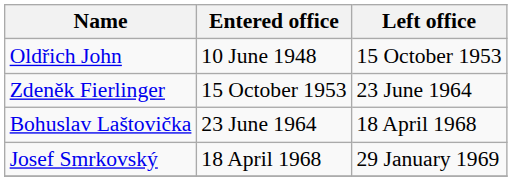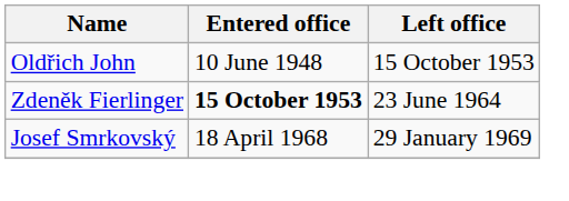 <table class="wikitable">
 <tr>
 <th>Name</th>
 <th>Entered office</th>
 <th>Left office</th>
 </tr>
 <tr>
 <td><a href='#'>Oldřich John</a></td>
 <td>10 June 1948</td>
 <td>15 October 1953</td>
 </tr>
 <tr>
 <td><a href='#'>Zdeněk Fierlinger</a></td>
-<td>15 October 1953</td>
+<td><strong>15 October 1953</strong></td>
 <td>23 June 1964</td>
-</tr>
-<tr>
-<td><a href='#'>Bohuslav Laštovička</a></td>
-<td>23 June 1964</td>
-<td>18 April 1968</td>
 </tr>
 <tr>
 <td><a href='#'>Josef Smrkovský</a></td>
 <td>18 April 1968</td>
 <td>29 January 1969</td>
 </tr>
 <tr>
 </tr>
 </table>
